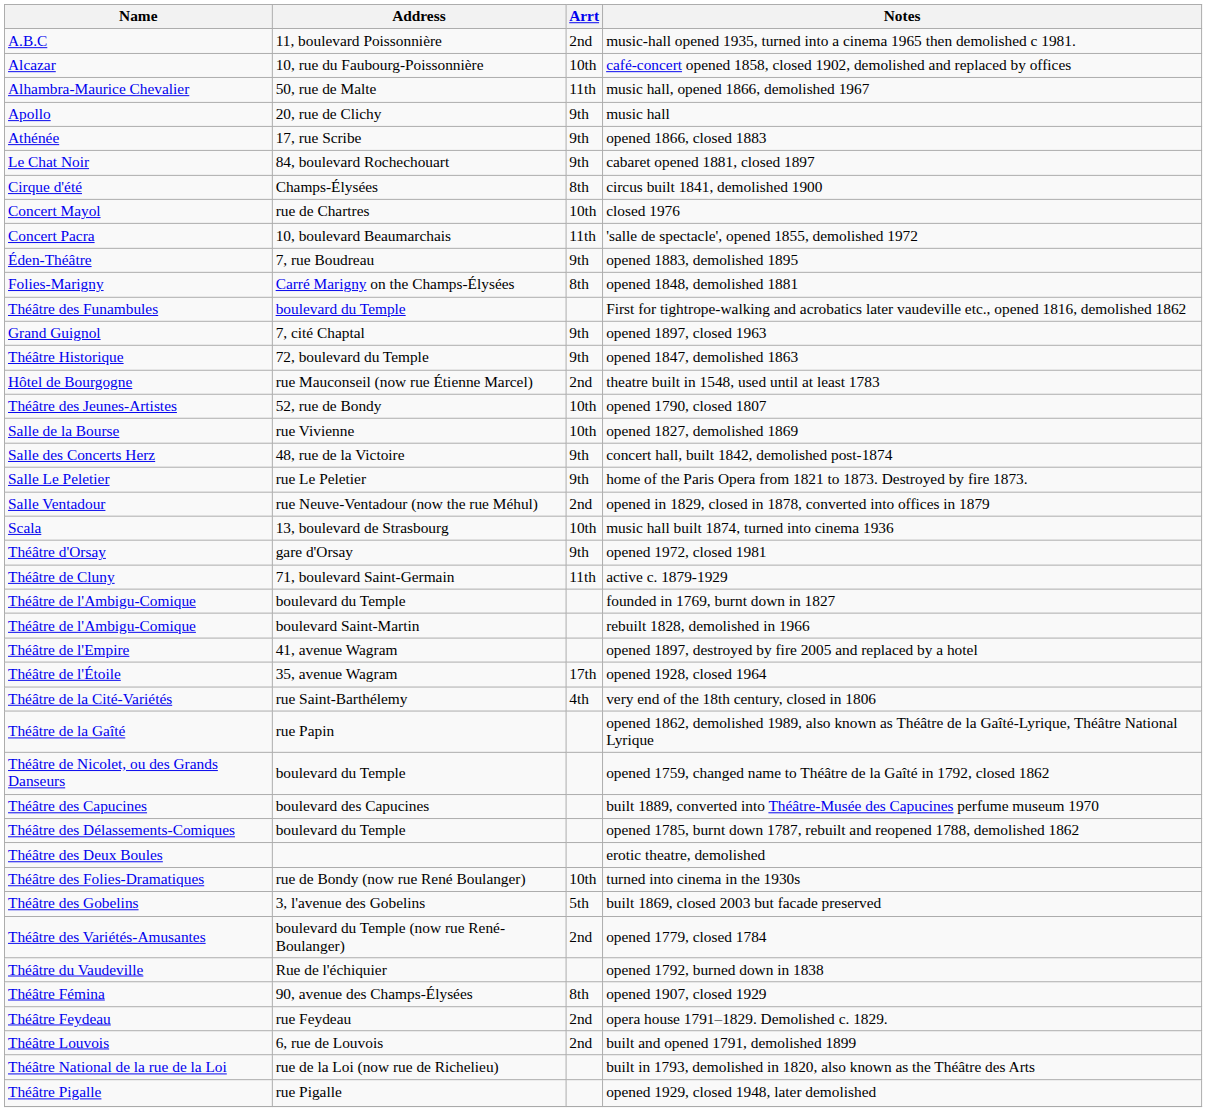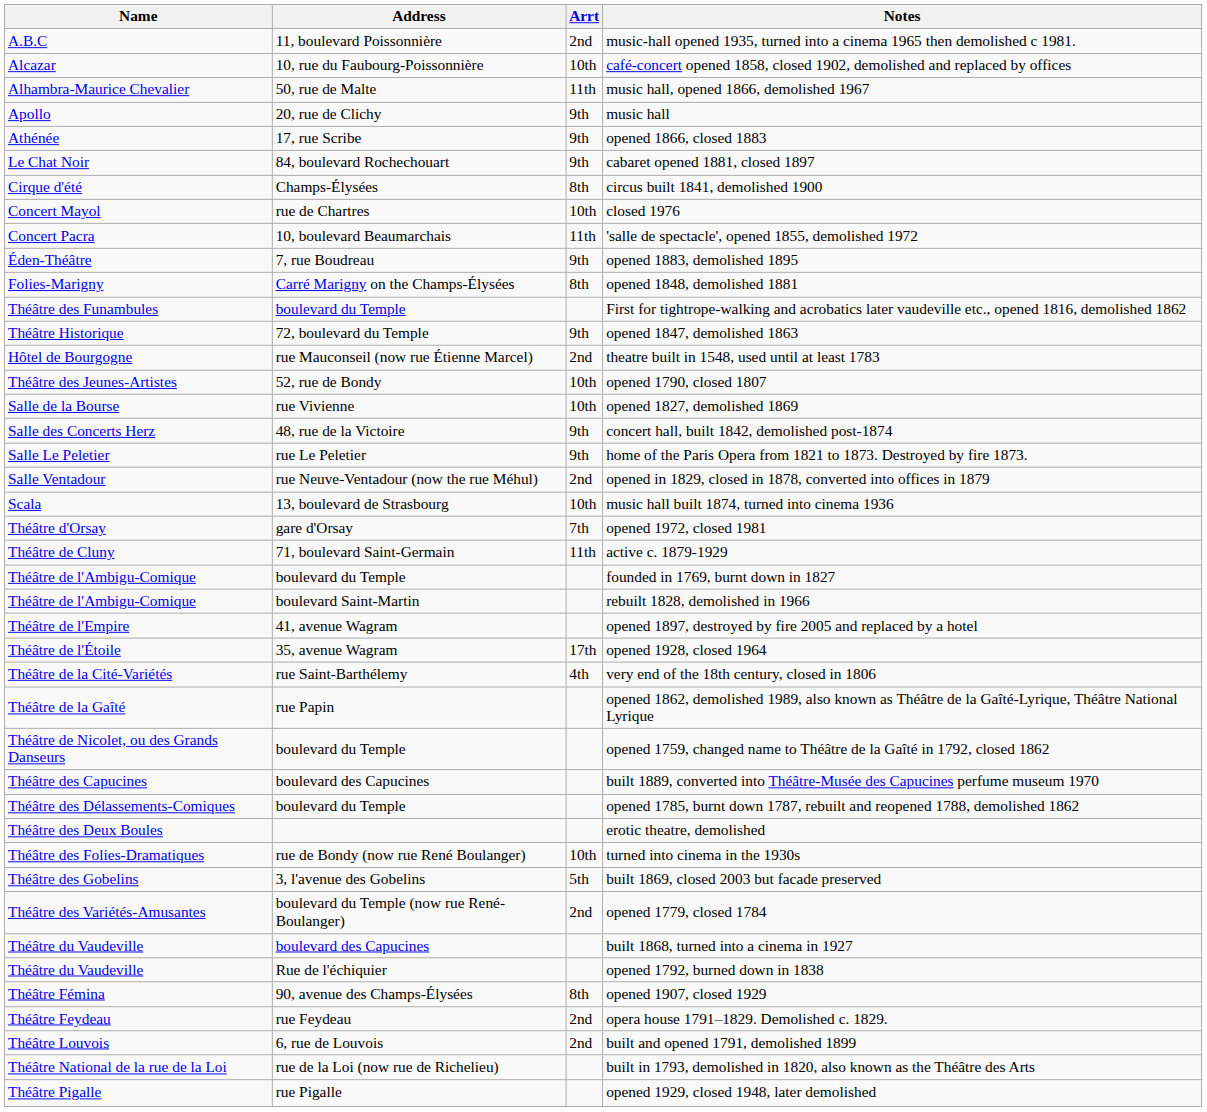 <table class="wikitable sortable">
 <tr>
 <th>Name</th>
 <th>Address</th>
 <th><a href='#'>Arrt</a></th>
 <th class="unsortable">Notes</th>
 </tr>
 <tr>
 <td><a href='#'>A.B.C</a></td>
 <td>11, boulevard Poissonnière</td>
 <td>2nd</td>
 <td>music-hall opened 1935, turned into a cinema 1965 then demolished c 1981.</td>
 </tr>
 <tr>
 <td><a href='#'>Alcazar</a></td>
 <td>10, rue du Faubourg-Poissonnière</td>
 <td>10th</td>
 <td><a href='#'>café-concert</a> opened 1858, closed 1902, demolished and replaced by offices</td>
 </tr>
 <tr>
 <td><a href='#'>Alhambra-Maurice Chevalier</a></td>
 <td>50, rue de Malte</td>
 <td>11th</td>
 <td>music hall, opened 1866, demolished 1967</td>
 </tr>
 <tr>
 <td><a href='#'>Apollo</a></td>
 <td>20, rue de Clichy</td>
 <td>9th</td>
 <td>music hall</td>
 </tr>
 <tr>
 <td><a href='#'>Athénée</a></td>
 <td>17, rue Scribe</td>
 <td>9th</td>
 <td>opened 1866, closed 1883</td>
 </tr>
 <tr>
 <td><a href='#'>Le Chat Noir</a></td>
 <td>84, boulevard Rochechouart</td>
 <td>9th</td>
 <td>cabaret opened 1881, closed 1897</td>
 </tr>
 <tr>
 <td><a href='#'>Cirque d'été</a></td>
 <td>Champs-Élysées</td>
 <td>8th</td>
 <td>circus built 1841, demolished 1900</td>
 </tr>
 <tr>
 <td><a href='#'>Concert Mayol</a></td>
 <td>rue de Chartres</td>
 <td>10th</td>
 <td>closed 1976</td>
 </tr>
 <tr>
 <td><a href='#'>Concert Pacra</a></td>
 <td>10, boulevard Beaumarchais</td>
 <td>11th</td>
 <td>'salle de spectacle', opened 1855, demolished 1972</td>
 </tr>
 <tr>
 <td><a href='#'>Éden-Théâtre</a></td>
 <td>7, rue Boudreau</td>
 <td>9th</td>
 <td>opened 1883, demolished 1895</td>
 </tr>
 <tr>
 <td><a href='#'>Folies-Marigny</a></td>
 <td><a href='#'>Carré Marigny</a> on the Champs-Élysées</td>
 <td>8th</td>
 <td>opened 1848, demolished 1881</td>
 </tr>
 <tr>
 <td><a href='#'>Théâtre des Funambules</a></td>
 <td><a href='#'>boulevard du Temple</a></td>
 <td></td>
 <td>First for tightrope-walking and acrobatics later vaudeville etc., opened 1816, demolished 1862</td>
 </tr>
 <tr>
-<td><a href='#'>Grand Guignol</a></td>
-<td>7, cité Chaptal</td>
-<td>9th</td>
-<td>opened 1897, closed 1963</td>
-</tr>
-<tr>
 <td><a href='#'>Théâtre Historique</a></td>
 <td>72, boulevard du Temple</td>
 <td>9th</td>
 <td>opened 1847, demolished 1863</td>
 </tr>
 <tr>
 <td><a href='#'>Hôtel de Bourgogne</a></td>
 <td>rue Mauconseil (now rue Étienne Marcel)</td>
 <td>2nd</td>
 <td>theatre built in 1548, used until at least 1783</td>
 </tr>
 <tr>
 <td><a href='#'>Théâtre des Jeunes-Artistes</a></td>
 <td>52, rue de Bondy</td>
 <td>10th</td>
 <td>opened 1790, closed 1807</td>
 </tr>
 <tr>
 <td><a href='#'>Salle de la Bourse</a></td>
 <td>rue Vivienne</td>
 <td>10th</td>
 <td>opened 1827, demolished 1869</td>
 </tr>
 <tr>
 <td><a href='#'>Salle des Concerts Herz</a></td>
 <td>48, rue de la Victoire</td>
 <td>9th</td>
 <td>concert hall, built 1842, demolished post-1874</td>
 </tr>
 <tr>
 <td><a href='#'>Salle Le Peletier</a></td>
 <td>rue Le Peletier</td>
 <td>9th</td>
 <td>home of the Paris Opera from 1821 to 1873. Destroyed by fire 1873.</td>
 </tr>
 <tr>
 <td><a href='#'>Salle Ventadour</a></td>
 <td>rue Neuve-Ventadour (now the rue Méhul)</td>
 <td>2nd</td>
 <td>opened in 1829, closed in 1878, converted into offices in 1879</td>
 </tr>
 <tr>
 <td><a href='#'>Scala</a></td>
 <td>13, boulevard de Strasbourg</td>
 <td>10th</td>
 <td>music hall built 1874, turned into cinema 1936</td>
 </tr>
 <tr>
 <td><a href='#'>Théâtre d'Orsay</a></td>
 <td>gare d'Orsay</td>
-<td>9th</td>
+<td>7th</td>
 <td>opened 1972, closed 1981</td>
 </tr>
 <tr>
 <td><a href='#'>Théâtre de Cluny</a></td>
 <td>71, boulevard Saint-Germain</td>
 <td>11th</td>
 <td>active c. 1879-1929</td>
 </tr>
 <tr>
 <td><a href='#'>Théâtre de l'Ambigu-Comique</a></td>
 <td>boulevard du Temple</td>
 <td></td>
 <td>founded in 1769, burnt down in 1827</td>
 </tr>
 <tr>
 <td><a href='#'>Théâtre de l'Ambigu-Comique</a></td>
 <td>boulevard Saint-Martin</td>
 <td></td>
 <td>rebuilt 1828, demolished in 1966</td>
 </tr>
 <tr>
 <td><a href='#'>Théâtre de l'Empire</a></td>
 <td>41, avenue Wagram</td>
 <td></td>
 <td>opened 1897, destroyed by fire 2005 and replaced by a hotel</td>
 </tr>
 <tr>
 <td><a href='#'>Théâtre de l'Étoile</a></td>
 <td>35, avenue Wagram</td>
 <td>17th</td>
 <td>opened 1928, closed 1964</td>
 </tr>
 <tr>
 <td><a href='#'>Théâtre de la Cité-Variétés</a></td>
 <td>rue Saint-Barthélemy</td>
 <td>4th</td>
 <td>very end of the 18th century, closed in 1806</td>
 </tr>
 <tr>
 <td><a href='#'>Théâtre de la Gaîté</a></td>
 <td>rue Papin</td>
 <td></td>
 <td>opened 1862, demolished 1989, also known as Théâtre de la Gaîté-Lyrique, Théâtre National Lyrique</td>
 </tr>
 <tr>
 <td><a href='#'>Théâtre de Nicolet, ou des Grands Danseurs</a></td>
 <td>boulevard du Temple</td>
 <td></td>
 <td>opened 1759, changed name to Théâtre de la Gaîté in 1792, closed 1862</td>
 </tr>
 <tr>
 <td><a href='#'>Théâtre des Capucines</a></td>
 <td>boulevard des Capucines</td>
 <td></td>
 <td>built 1889, converted into <a href='#'>Théâtre-Musée des Capucines</a> perfume museum 1970</td>
 </tr>
 <tr>
 <td><a href='#'>Théâtre des Délassements-Comiques</a></td>
 <td>boulevard du Temple</td>
 <td></td>
 <td>opened 1785, burnt down 1787, rebuilt and reopened 1788, demolished 1862</td>
 </tr>
 <tr>
 <td><a href='#'>Théâtre des Deux Boules</a></td>
 <td></td>
 <td></td>
 <td>erotic theatre, demolished</td>
 </tr>
 <tr>
 <td><a href='#'>Théâtre des Folies-Dramatiques</a></td>
 <td>rue de Bondy (now rue René Boulanger)</td>
 <td>10th</td>
 <td>turned into cinema in the 1930s</td>
 </tr>
 <tr>
 <td><a href='#'>Théâtre des Gobelins</a></td>
 <td>3, l'avenue des Gobelins</td>
 <td>5th</td>
 <td>built 1869, closed 2003 but facade preserved</td>
 </tr>
 <tr>
 <td><a href='#'>Théâtre des Variétés-Amusantes</a></td>
 <td>boulevard du Temple (now rue René-Boulanger)</td>
 <td>2nd</td>
 <td>opened 1779, closed 1784</td>
 </tr>
 <tr>
 <td><a href='#'>Théâtre du Vaudeville</a></td>
+<td><a href='#'>boulevard des Capucines</a></td>
+<td></td>
+<td>built 1868, turned into a cinema in 1927</td>
+</tr>
+<tr>
+<td><a href='#'>Théâtre du Vaudeville</a></td>
 <td>Rue de l'échiquier</td>
 <td></td>
 <td>opened 1792, burned down in 1838</td>
 </tr>
 <tr>
 <td><a href='#'>Théâtre Fémina</a></td>
 <td>90, avenue des Champs-Élysées</td>
 <td>8th</td>
 <td>opened 1907, closed 1929</td>
 </tr>
 <tr>
 <td><a href='#'>Théâtre Feydeau</a></td>
 <td>rue Feydeau</td>
 <td>2nd</td>
 <td>opera house 1791–1829. Demolished c. 1829.</td>
 </tr>
 <tr>
 <td><a href='#'>Théâtre Louvois</a></td>
 <td>6, rue de Louvois</td>
 <td>2nd</td>
 <td>built and opened 1791, demolished 1899</td>
 </tr>
 <tr>
 <td><a href='#'>Théâtre National de la rue de la Loi</a></td>
 <td>rue de la Loi (now rue de Richelieu)</td>
 <td></td>
 <td>built in 1793, demolished in 1820, also known as the Théâtre des Arts</td>
 </tr>
 <tr>
 <td><a href='#'>Théâtre Pigalle</a></td>
 <td>rue Pigalle</td>
 <td>　</td>
 <td>opened 1929, closed 1948, later demolished</td>
 </tr>
 <tr>
 </tr>
 </table>
